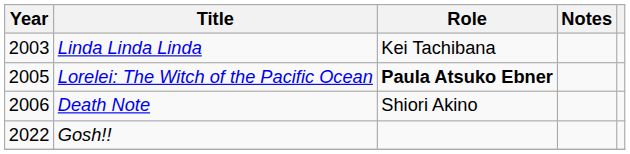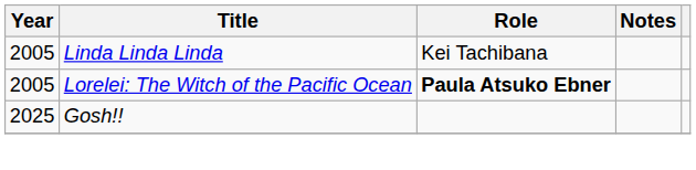 <table class="wikitable">
 <tr>
 <th>Year</th>
 <th>Title</th>
 <th>Role</th>
 <th class="unsortable">Notes</th>
 <th class="unsortable"></th>
 </tr>
 <tr>
-<td>2003</td>
+<td>2005</td>
 <td><em><a href='#'>Linda Linda Linda</a></em></td>
 <td>Kei Tachibana</td>
 <td></td>
 <td></td>
 </tr>
 <tr>
 <td>2005</td>
 <td><em><a href='#'>Lorelei: The Witch of the Pacific Ocean</a></em></td>
 <td><strong>Paula Atsuko Ebner</strong></td>
 <td></td>
 <td></td>
 </tr>
 <tr>
-<td>2006</td>
-<td><em><a href='#'>Death Note</a></em></td>
-<td>Shiori Akino</td>
-<td></td>
-<td></td>
-</tr>
-<tr>
-<td>2022</td>
+<td>2025</td>
 <td><em>Gosh!!</em></td>
 <td></td>
 <td></td>
 <td></td>
 </tr>
 <tr>
 </tr>
 </table>
